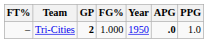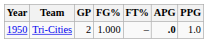 <table class="wikitable sortable" style="font-size:95%; text-align:right;">
 <tr>
-<th>FT%</th>
+<th>Year</th>
 <th>Team</th>
 <th>GP</th>
 <th>FG%</th>
-<th>Year</th>
+<th>FT%</th>
 <th>APG</th>
 <th>PPG</th>
 </tr>
 <tr>
+<td style="text-align:left;"><a href='#'>1950</a></td>
+<td style="text-align:left;"><a href='#'>Tri-Cities</a></td>
+<td>2</td>
+<td>1.000</td>
 <td>–</td>
-<td style="text-align:left;"><a href='#'>Tri-Cities</a></td>
-<td><strong>2</strong></td>
-<td>1.000</td>
-<td style="text-align:left;"><a href='#'>1950</a></td>
 <td><strong>.0</strong></td>
 <td>1.0</td>
 </tr>
 </table>
